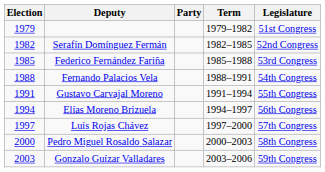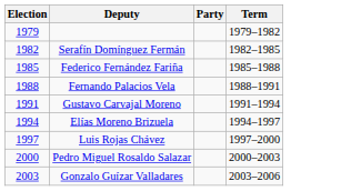 <table class="wikitable sortable" style="text-align: center">
 <tr>
 <th>Election</th>
 <th class="unsortable">Deputy</th>
 <th class="unsortable">Party</th>
 <th class="unsortable">Term</th>
-<th class="unsortable">Legislature</th>
 </tr>
 <tr>
 <td><a href='#'>1979</a></td>
 <td></td>
 <td></td>
 <td>1979–1982</td>
-<td><a href='#'>51st Congress</a></td>
 </tr>
 <tr>
 <td><a href='#'>1982</a></td>
 <td><a href='#'>Serafín Domínguez Fermán</a></td>
 <td></td>
 <td>1982–1985</td>
-<td><a href='#'>52nd Congress</a></td>
 </tr>
 <tr>
 <td><a href='#'>1985</a></td>
 <td><a href='#'>Federico Fernández Fariña</a></td>
 <td></td>
 <td>1985–1988</td>
-<td><a href='#'>53rd Congress</a></td>
 </tr>
 <tr>
 <td><a href='#'>1988</a></td>
 <td><a href='#'>Fernando Palacios Vela</a></td>
 <td></td>
 <td>1988–1991</td>
-<td><a href='#'>54th Congress</a></td>
 </tr>
 <tr>
 <td><a href='#'>1991</a></td>
 <td><a href='#'>Gustavo Carvajal Moreno</a></td>
 <td></td>
 <td>1991–1994</td>
-<td><a href='#'>55th Congress</a></td>
 </tr>
 <tr>
 <td><a href='#'>1994</a></td>
 <td><a href='#'>Elías Moreno Brizuela</a></td>
 <td></td>
 <td>1994–1997</td>
-<td><a href='#'>56th Congress</a></td>
 </tr>
 <tr>
 <td><a href='#'>1997</a></td>
 <td><a href='#'>Luis Rojas Chávez</a></td>
 <td></td>
 <td>1997–2000</td>
-<td><a href='#'>57th Congress</a></td>
 </tr>
 <tr>
 <td><a href='#'>2000</a></td>
 <td><a href='#'>Pedro Miguel Rosaldo Salazar</a></td>
 <td></td>
 <td>2000–2003</td>
-<td><a href='#'>58th Congress</a></td>
 </tr>
 <tr>
 <td><a href='#'>2003</a></td>
 <td><a href='#'>Gonzalo Guízar Valladares</a></td>
 <td></td>
 <td>2003–2006</td>
-<td><a href='#'>59th Congress</a></td>
 </tr>
 </table>
